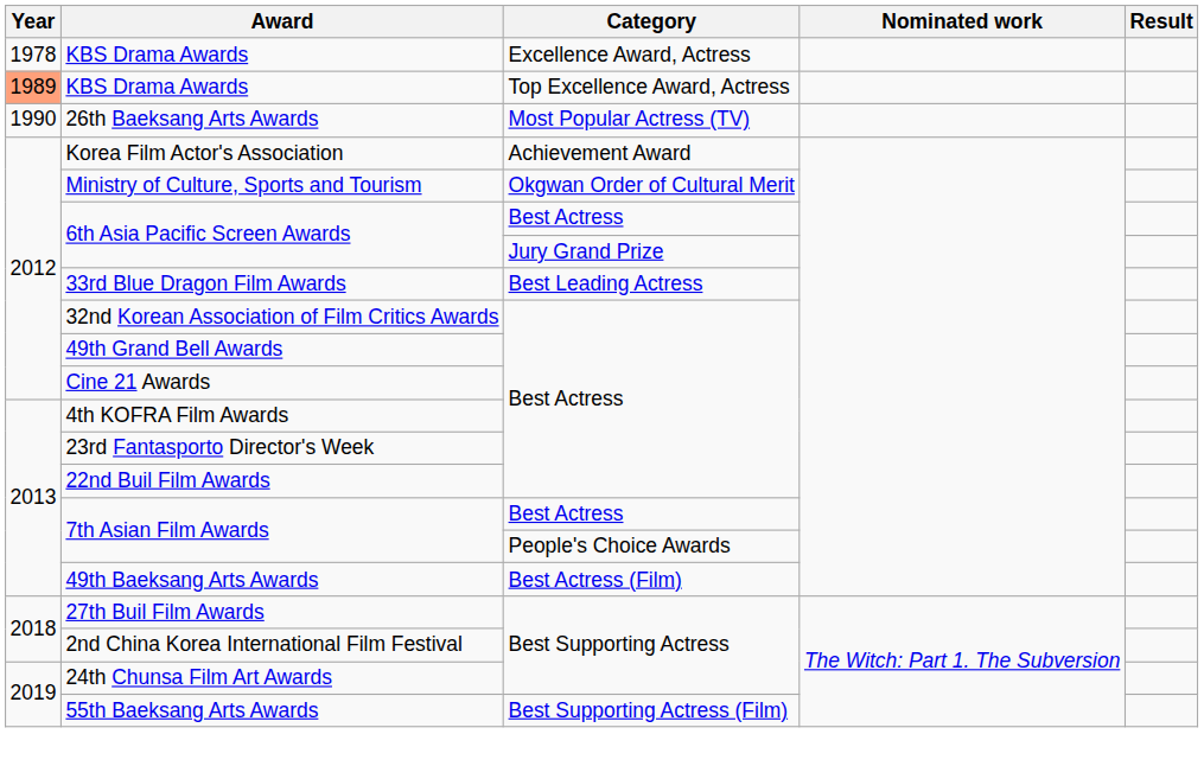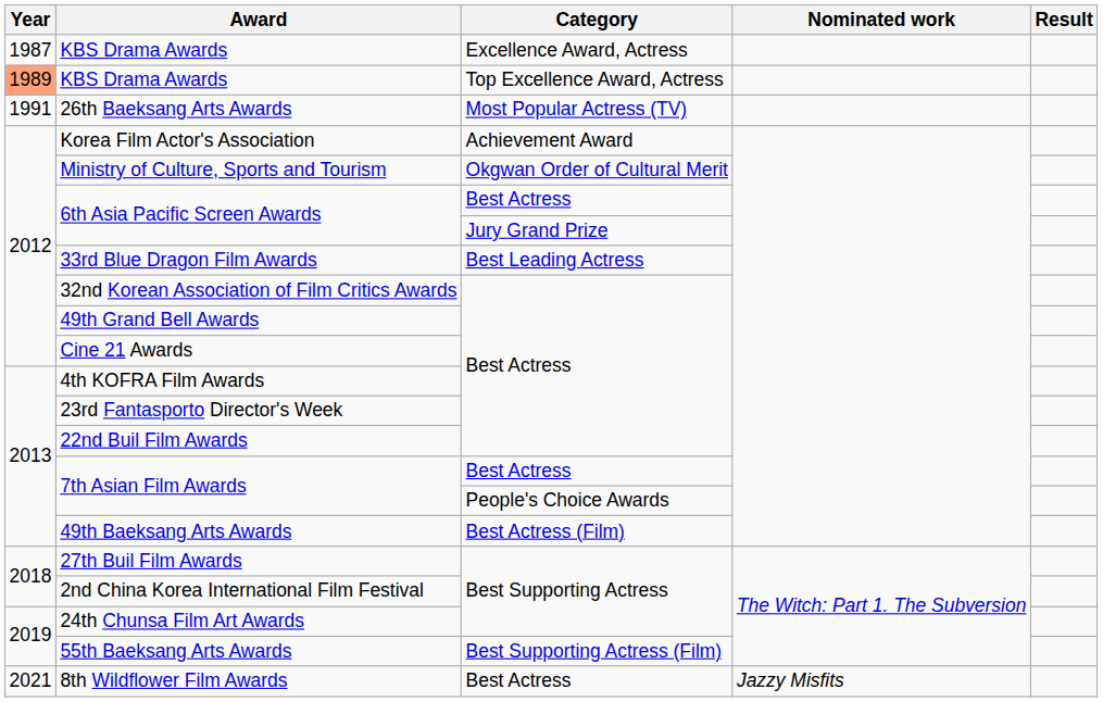 <table class="wikitable sortable">
 <tr>
 <th>Year</th>
 <th>Award</th>
 <th>Category</th>
 <th>Nominated work</th>
 <th>Result</th>
 </tr>
 <tr>
-<td>1978</td>
+<td>1987</td>
 <td><a href='#'>KBS Drama Awards</a></td>
 <td>Excellence Award, Actress</td>
 <td></td>
 <td></td>
 </tr>
 <tr>
 <td style="background: lightsalmon;">1989</td>
 <td><a href='#'>KBS Drama Awards</a></td>
 <td>Top Excellence Award, Actress</td>
 <td></td>
 <td></td>
 </tr>
 <tr>
-<td>1990</td>
+<td>1991</td>
 <td>26th <a href='#'>Baeksang Arts Awards</a></td>
 <td><a href='#'>Most Popular Actress (TV)</a></td>
 <td></td>
 <td></td>
 </tr>
 <tr>
 <td rowspan="8">2012</td>
 <td>Korea Film Actor's Association</td>
 <td>Achievement Award</td>
 <td rowspan="14"></td>
 <td></td>
 </tr>
 <tr>
 <td><a href='#'>Ministry of Culture, Sports and Tourism</a></td>
 <td><a href='#'>Okgwan Order of Cultural Merit</a></td>
 <td></td>
 </tr>
 <tr>
 <td rowspan=2><a href='#'>6th Asia Pacific Screen Awards</a></td>
 <td><a href='#'>Best Actress</a></td>
 <td></td>
 </tr>
 <tr>
 <td><a href='#'>Jury Grand Prize</a></td>
 <td></td>
 </tr>
 <tr>
 <td><a href='#'>33rd Blue Dragon Film Awards</a></td>
 <td><a href='#'>Best Leading Actress</a></td>
 <td></td>
 </tr>
 <tr>
 <td>32nd <a href='#'>Korean Association of Film Critics Awards</a></td>
 <td rowspan="6">Best Actress</td>
 <td></td>
 </tr>
 <tr>
 <td><a href='#'>49th Grand Bell Awards</a></td>
 <td></td>
 </tr>
 <tr>
 <td><a href='#'>Cine 21</a> Awards</td>
 <td></td>
 </tr>
 <tr>
 <td rowspan="6">2013</td>
 <td>4th KOFRA  Film Awards</td>
 <td></td>
 </tr>
 <tr>
 <td>23rd <a href='#'>Fantasporto</a> Director's Week</td>
 <td></td>
 </tr>
 <tr>
 <td><a href='#'>22nd Buil Film Awards</a></td>
 <td></td>
 </tr>
 <tr>
 <td rowspan=2><a href='#'>7th Asian Film Awards</a></td>
 <td><a href='#'>Best Actress</a></td>
 <td></td>
 </tr>
 <tr>
 <td>People's Choice Awards</td>
 <td></td>
 </tr>
 <tr>
 <td><a href='#'>49th Baeksang Arts Awards</a></td>
 <td><a href='#'>Best Actress (Film)</a></td>
 <td></td>
 </tr>
 <tr>
 <td rowspan="2">2018</td>
 <td><a href='#'>27th Buil Film Awards</a></td>
 <td rowspan="3">Best Supporting Actress</td>
 <td rowspan="4"><em><a href='#'>The Witch: Part 1. The Subversion</a></em></td>
 <td></td>
 </tr>
 <tr>
 <td>2nd China Korea International Film Festival</td>
 <td></td>
 </tr>
 <tr>
 <td rowspan="2">2019</td>
 <td>24th <a href='#'>Chunsa Film Art Awards</a></td>
 <td></td>
 </tr>
 <tr>
 <td><a href='#'>55th Baeksang Arts Awards</a></td>
 <td><a href='#'>Best Supporting Actress (Film)</a></td>
 <td></td>
 </tr>
+<tr>
+<td>2021</td>
+<td>8th <a href='#'>Wildflower Film Awards</a></td>
+<td>Best Actress</td>
+<td><em>Jazzy Misfits</em></td>
+<td></td>
+</tr>
 </table>
